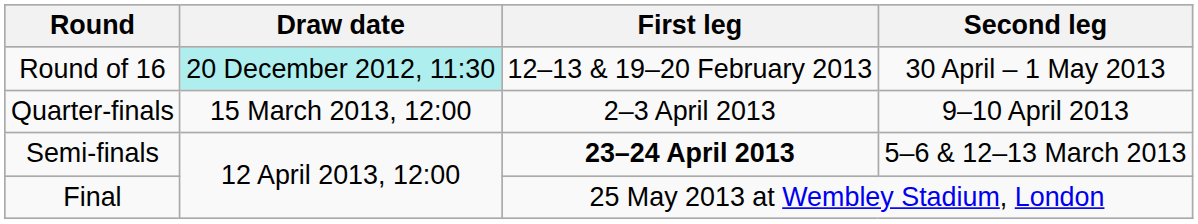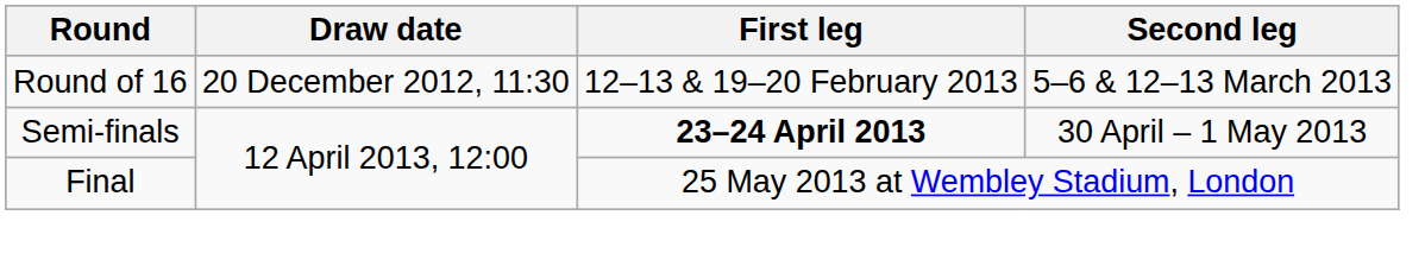 <table class="wikitable" style="text-align:center">
 <tr>
 <th>Round</th>
 <th>Draw date</th>
 <th>First leg</th>
 <th>Second leg</th>
 </tr>
 <tr>
 <td>Round of 16</td>
-<td style="background: paleturquoise;">20 December 2012, 11:30</td>
+<td>20 December 2012, 11:30</td>
 <td>12–13 & 19–20 February 2013</td>
-<td>30 April – 1 May 2013</td>
-</tr>
-<tr>
-<td>Quarter-finals</td>
-<td>15 March 2013, 12:00</td>
-<td>2–3 April 2013</td>
-<td>9–10 April 2013</td>
+<td>5–6 & 12–13 March 2013</td>
 </tr>
 <tr>
 <td>Semi-finals</td>
 <td rowspan=2>12 April 2013, 12:00</td>
 <td><strong>23–24 April 2013</strong></td>
-<td>5–6 & 12–13 March 2013</td>
+<td>30 April – 1 May 2013</td>
 </tr>
 <tr>
 <td>Final</td>
 <td colspan=2>25 May 2013 at <a href='#'>Wembley Stadium</a>, <a href='#'>London</a></td>
 </tr>
 </table>
